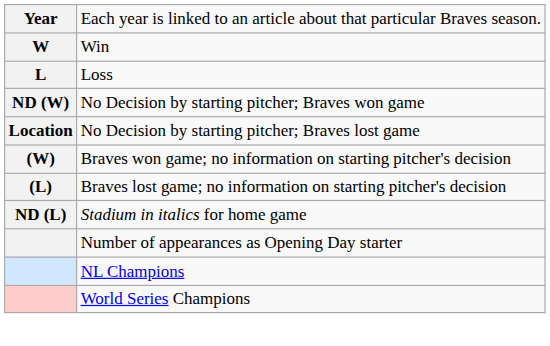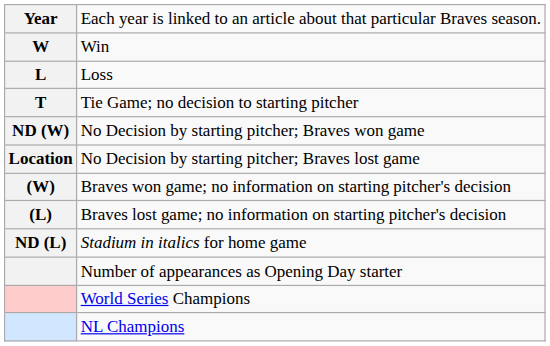 <table class="wikitable plainrowheaders" style="font-size:90%;">
 <tr>
 <th scope="row">Year</th>
 <td>Each year is linked to an article about that particular Braves season.</td>
 </tr>
 <tr>
 <th scope="row">W</th>
 <td>Win</td>
 </tr>
 <tr>
 <th scope="row">L</th>
 <td>Loss</td>
+</tr>
+<tr>
+<th scope="row">T</th>
+<td>Tie Game; no decision to starting pitcher</td>
 </tr>
 <tr>
 <th scope="row">ND (W)</th>
 <td>No Decision by starting pitcher; Braves won game</td>
 </tr>
 <tr>
 <th scope="row">Location</th>
 <td>No Decision by starting pitcher; Braves lost game</td>
 </tr>
 <tr>
 <th scope="row">(W)</th>
 <td>Braves won game; no information on starting pitcher's decision</td>
 </tr>
 <tr>
 <th scope="row">(L)</th>
 <td>Braves lost game; no information on starting pitcher's decision</td>
 </tr>
 <tr>
 <th scope="row">ND (L)</th>
 <td><em>Stadium in italics</em> for home game</td>
 </tr>
 <tr>
 <th scope="row"></th>
 <td>Number of appearances as Opening Day starter</td>
 </tr>
 <tr>
+<th scope="row" style="background-color: #FFCCCC"></th>
+<td><a href='#'>World Series</a> Champions</td>
+</tr>
+<tr>
 <th scope="row" style="background-color: #D0E7FF"></th>
 <td><a href='#'>NL Champions</a></td>
 </tr>
-<tr>
-<th scope="row" style="background-color: #FFCCCC"></th>
-<td><a href='#'>World Series</a> Champions</td>
-</tr>
 </table>
